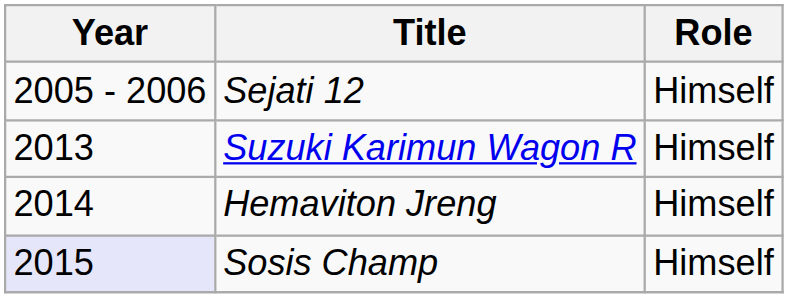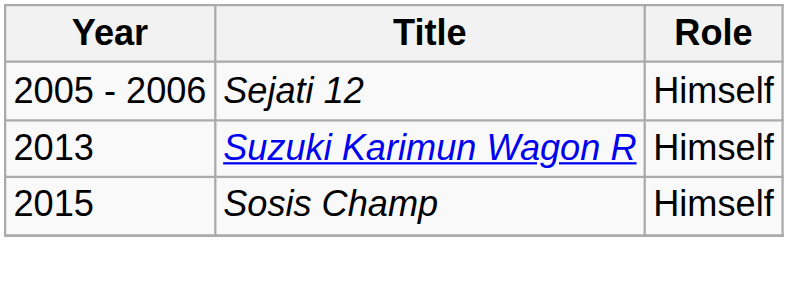 <table class="wikitable">
 <tr>
 <th>Year</th>
 <th>Title</th>
 <th>Role</th>
 </tr>
 <tr>
 <td>2005 - 2006</td>
 <td><em>Sejati 12</em></td>
 <td>Himself</td>
 </tr>
 <tr>
 <td>2013</td>
 <td><em><a href='#'>Suzuki Karimun Wagon R</a></em></td>
 <td>Himself</td>
 </tr>
 <tr>
-<td>2014</td>
-<td><em>Hemaviton Jreng</em></td>
-<td>Himself</td>
-</tr>
-<tr>
-<td style="background: lavender;">2015</td>
+<td>2015</td>
 <td><em>Sosis Champ</em></td>
 <td>Himself</td>
 </tr>
 <tr>
 </tr>
 </table>
